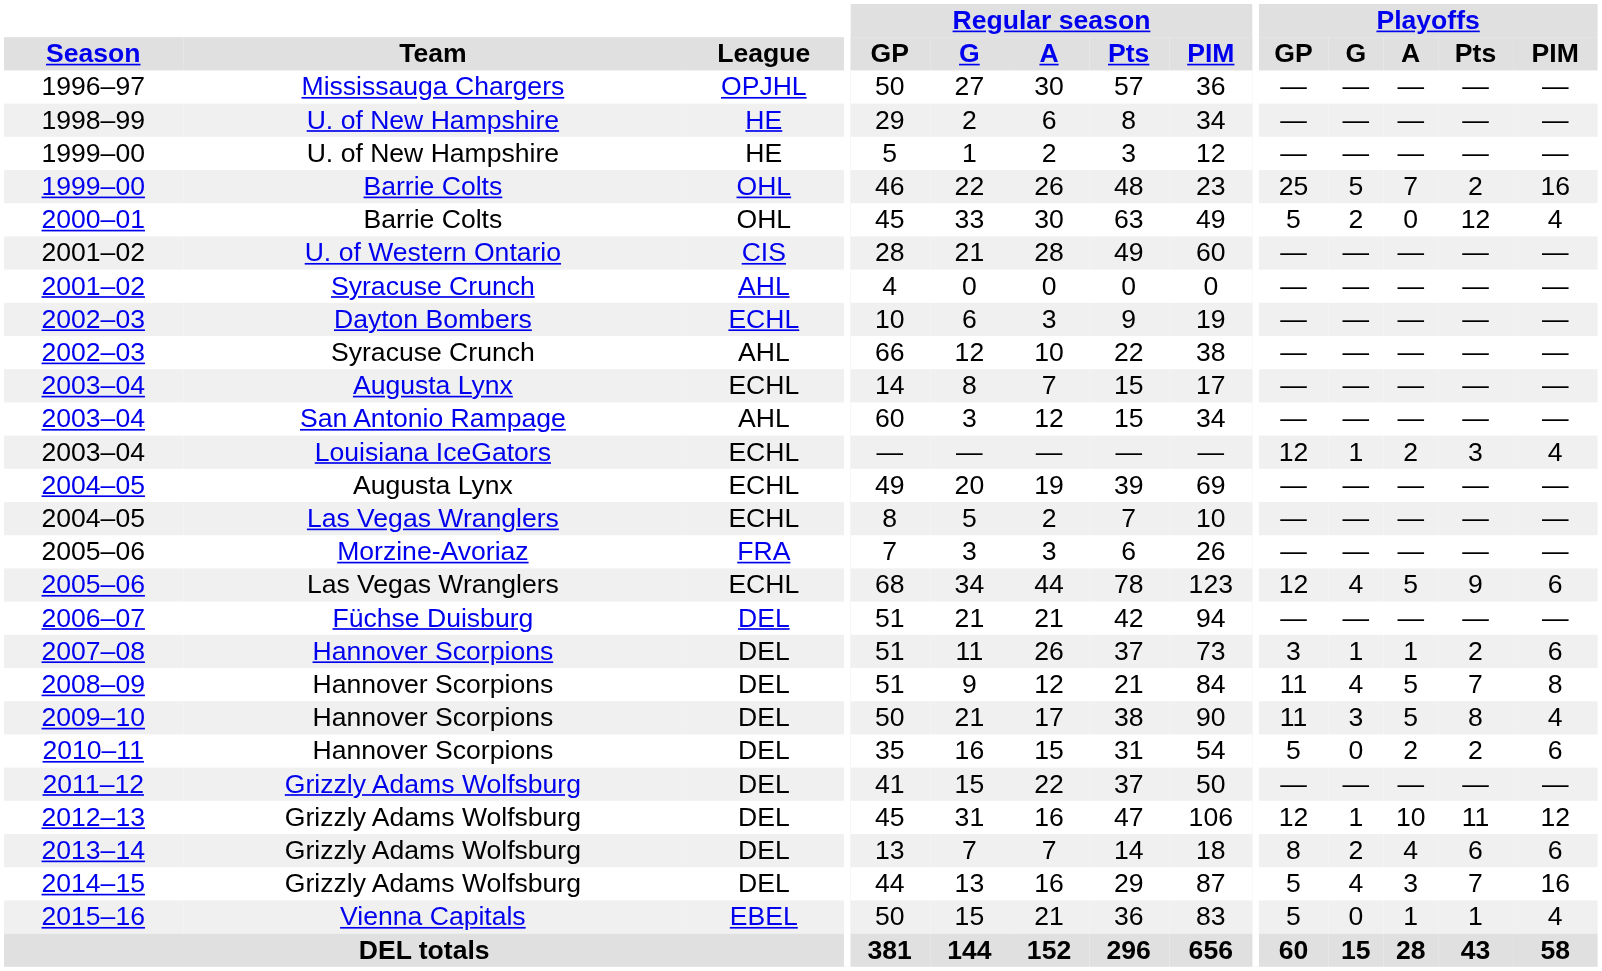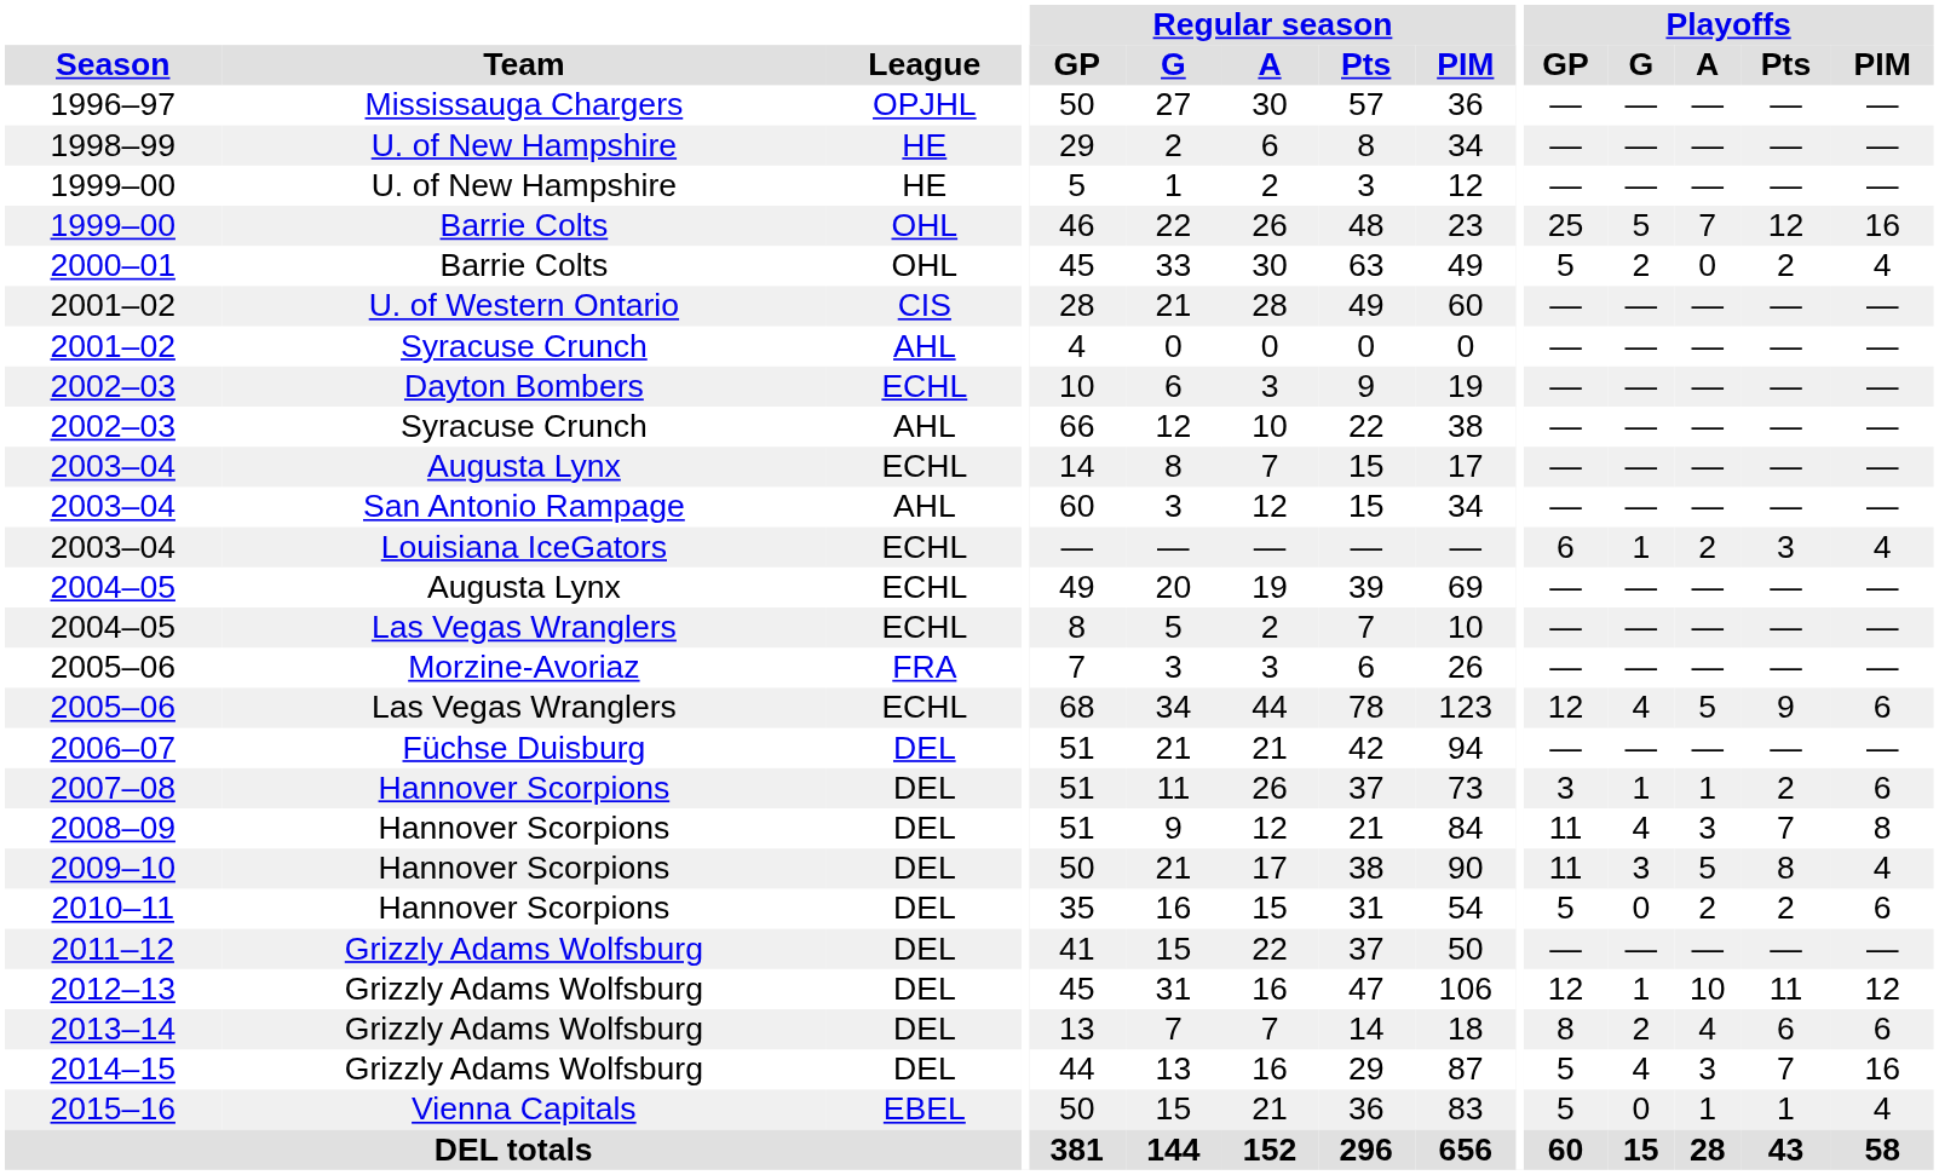 <table border="0" cellpadding="1" cellspacing="0" style="text-align:center; width:60em">
 <tr bgcolor="#e0e0e0">
 <th colspan="3" bgcolor="#ffffff"></th>
 <th rowspan="99" bgcolor="#ffffff"></th>
 <th colspan="5"><a href='#'>Regular season</a></th>
 <th rowspan="99" bgcolor="#ffffff"></th>
 <th colspan="5"><a href='#'>Playoffs</a></th>
 </tr>
 <tr bgcolor="#e0e0e0">
 <th><a href='#'>Season</a></th>
 <th>Team</th>
 <th>League</th>
 <th>GP</th>
 <th><a href='#'>G</a></th>
 <th><a href='#'>A</a></th>
 <th><a href='#'>Pts</a></th>
 <th><a href='#'>PIM</a></th>
 <th>GP</th>
 <th>G</th>
 <th>A</th>
 <th>Pts</th>
 <th>PIM</th>
 </tr>
 <tr ALIGN="center">
 <td>1996–97</td>
 <td><a href='#'>Mississauga Chargers</a></td>
 <td><a href='#'>OPJHL</a></td>
 <td>50</td>
 <td>27</td>
 <td>30</td>
 <td>57</td>
 <td>36</td>
 <td>—</td>
 <td>—</td>
 <td>—</td>
 <td>—</td>
 <td>—</td>
 </tr>
 <tr ALIGN="center" bgcolor="#f0f0f0">
 <td>1998–99</td>
 <td><a href='#'>U. of New Hampshire</a></td>
 <td><a href='#'>HE</a></td>
 <td>29</td>
 <td>2</td>
 <td>6</td>
 <td>8</td>
 <td>34</td>
 <td>—</td>
 <td>—</td>
 <td>—</td>
 <td>—</td>
 <td>—</td>
 </tr>
 <tr ALIGN="center">
 <td>1999–00</td>
 <td>U. of New Hampshire</td>
 <td>HE</td>
 <td>5</td>
 <td>1</td>
 <td>2</td>
 <td>3</td>
 <td>12</td>
 <td>—</td>
 <td>—</td>
 <td>—</td>
 <td>—</td>
 <td>—</td>
 </tr>
 <tr ALIGN="center" bgcolor="#f0f0f0">
 <td><a href='#'>1999–00</a></td>
 <td><a href='#'>Barrie Colts</a></td>
 <td><a href='#'>OHL</a></td>
 <td>46</td>
 <td>22</td>
 <td>26</td>
 <td>48</td>
 <td>23</td>
 <td>25</td>
 <td>5</td>
 <td>7</td>
-<td>2</td>
+<td>12</td>
 <td>16</td>
 </tr>
 <tr ALIGN="center">
 <td><a href='#'>2000–01</a></td>
 <td>Barrie Colts</td>
 <td>OHL</td>
 <td>45</td>
 <td>33</td>
 <td>30</td>
 <td>63</td>
 <td>49</td>
 <td>5</td>
 <td>2</td>
 <td>0</td>
-<td>12</td>
+<td>2</td>
 <td>4</td>
 </tr>
 <tr ALIGN="center" bgcolor="#f0f0f0">
 <td>2001–02</td>
 <td><a href='#'>U. of Western Ontario</a></td>
 <td><a href='#'>CIS</a></td>
 <td>28</td>
 <td>21</td>
 <td>28</td>
 <td>49</td>
 <td>60</td>
 <td>—</td>
 <td>—</td>
 <td>—</td>
 <td>—</td>
 <td>—</td>
 </tr>
 <tr ALIGN="center">
 <td><a href='#'>2001–02</a></td>
 <td><a href='#'>Syracuse Crunch</a></td>
 <td><a href='#'>AHL</a></td>
 <td>4</td>
 <td>0</td>
 <td>0</td>
 <td>0</td>
 <td>0</td>
 <td>—</td>
 <td>—</td>
 <td>—</td>
 <td>—</td>
 <td>—</td>
 </tr>
 <tr ALIGN="center" bgcolor="#f0f0f0">
 <td><a href='#'>2002–03</a></td>
 <td><a href='#'>Dayton Bombers</a></td>
 <td><a href='#'>ECHL</a></td>
 <td>10</td>
 <td>6</td>
 <td>3</td>
 <td>9</td>
 <td>19</td>
 <td>—</td>
 <td>—</td>
 <td>—</td>
 <td>—</td>
 <td>—</td>
 </tr>
 <tr ALIGN="center">
 <td><a href='#'>2002–03</a></td>
 <td>Syracuse Crunch</td>
 <td>AHL</td>
 <td>66</td>
 <td>12</td>
 <td>10</td>
 <td>22</td>
 <td>38</td>
 <td>—</td>
 <td>—</td>
 <td>—</td>
 <td>—</td>
 <td>—</td>
 </tr>
 <tr ALIGN="center" bgcolor="#f0f0f0">
 <td><a href='#'>2003–04</a></td>
 <td><a href='#'>Augusta Lynx</a></td>
 <td>ECHL</td>
 <td>14</td>
 <td>8</td>
 <td>7</td>
 <td>15</td>
 <td>17</td>
 <td>—</td>
 <td>—</td>
 <td>—</td>
 <td>—</td>
 <td>—</td>
 </tr>
 <tr ALIGN="center">
 <td><a href='#'>2003–04</a></td>
 <td><a href='#'>San Antonio Rampage</a></td>
 <td>AHL</td>
 <td>60</td>
 <td>3</td>
 <td>12</td>
 <td>15</td>
 <td>34</td>
 <td>—</td>
 <td>—</td>
 <td>—</td>
 <td>—</td>
 <td>—</td>
 </tr>
 <tr ALIGN="center" bgcolor="#f0f0f0">
 <td>2003–04</td>
 <td><a href='#'>Louisiana IceGators</a></td>
 <td>ECHL</td>
 <td>—</td>
 <td>—</td>
 <td>—</td>
 <td>—</td>
 <td>—</td>
-<td>12</td>
+<td>6</td>
 <td>1</td>
 <td>2</td>
 <td>3</td>
 <td>4</td>
 </tr>
 <tr ALIGN="center">
 <td><a href='#'>2004–05</a></td>
 <td>Augusta Lynx</td>
 <td>ECHL</td>
 <td>49</td>
 <td>20</td>
 <td>19</td>
 <td>39</td>
 <td>69</td>
 <td>—</td>
 <td>—</td>
 <td>—</td>
 <td>—</td>
 <td>—</td>
 </tr>
 <tr ALIGN="center" bgcolor="#f0f0f0">
 <td>2004–05</td>
 <td><a href='#'>Las Vegas Wranglers</a></td>
 <td>ECHL</td>
 <td>8</td>
 <td>5</td>
 <td>2</td>
 <td>7</td>
 <td>10</td>
 <td>—</td>
 <td>—</td>
 <td>—</td>
 <td>—</td>
 <td>—</td>
 </tr>
 <tr ALIGN="center">
 <td>2005–06</td>
 <td><a href='#'>Morzine-Avoriaz</a></td>
 <td><a href='#'>FRA</a></td>
 <td>7</td>
 <td>3</td>
 <td>3</td>
 <td>6</td>
 <td>26</td>
 <td>—</td>
 <td>—</td>
 <td>—</td>
 <td>—</td>
 <td>—</td>
 </tr>
 <tr ALIGN="center" bgcolor="#f0f0f0">
 <td><a href='#'>2005–06</a></td>
 <td>Las Vegas Wranglers</td>
 <td>ECHL</td>
 <td>68</td>
 <td>34</td>
 <td>44</td>
 <td>78</td>
 <td>123</td>
 <td>12</td>
 <td>4</td>
 <td>5</td>
 <td>9</td>
 <td>6</td>
 </tr>
 <tr ALIGN="center">
 <td><a href='#'>2006–07</a></td>
 <td><a href='#'>Füchse Duisburg</a></td>
 <td><a href='#'>DEL</a></td>
 <td>51</td>
 <td>21</td>
 <td>21</td>
 <td>42</td>
 <td>94</td>
 <td>—</td>
 <td>—</td>
 <td>—</td>
 <td>—</td>
 <td>—</td>
 </tr>
 <tr ALIGN="center" bgcolor="#f0f0f0">
 <td><a href='#'>2007–08</a></td>
 <td><a href='#'>Hannover Scorpions</a></td>
 <td>DEL</td>
 <td>51</td>
 <td>11</td>
 <td>26</td>
 <td>37</td>
 <td>73</td>
 <td>3</td>
 <td>1</td>
 <td>1</td>
 <td>2</td>
 <td>6</td>
 </tr>
 <tr ALIGN="center">
 <td><a href='#'>2008–09</a></td>
 <td>Hannover Scorpions</td>
 <td>DEL</td>
 <td>51</td>
 <td>9</td>
 <td>12</td>
 <td>21</td>
 <td>84</td>
 <td>11</td>
 <td>4</td>
-<td>5</td>
+<td>3</td>
 <td>7</td>
 <td>8</td>
 </tr>
 <tr ALIGN="center" bgcolor="#f0f0f0">
 <td><a href='#'>2009–10</a></td>
 <td>Hannover Scorpions</td>
 <td>DEL</td>
 <td>50</td>
 <td>21</td>
 <td>17</td>
 <td>38</td>
 <td>90</td>
 <td>11</td>
 <td>3</td>
 <td>5</td>
 <td>8</td>
 <td>4</td>
 </tr>
 <tr ALIGN="center">
 <td><a href='#'>2010–11</a></td>
 <td>Hannover Scorpions</td>
 <td>DEL</td>
 <td>35</td>
 <td>16</td>
 <td>15</td>
 <td>31</td>
 <td>54</td>
 <td>5</td>
 <td>0</td>
 <td>2</td>
 <td>2</td>
 <td>6</td>
 </tr>
 <tr ALIGN="center" bgcolor="#f0f0f0">
 <td><a href='#'>2011–12</a></td>
 <td><a href='#'>Grizzly Adams Wolfsburg</a></td>
 <td>DEL</td>
 <td>41</td>
 <td>15</td>
 <td>22</td>
 <td>37</td>
 <td>50</td>
 <td>—</td>
 <td>—</td>
 <td>—</td>
 <td>—</td>
 <td>—</td>
 </tr>
 <tr ALIGN="center">
 <td><a href='#'>2012–13</a></td>
 <td>Grizzly Adams Wolfsburg</td>
 <td>DEL</td>
 <td>45</td>
 <td>31</td>
 <td>16</td>
 <td>47</td>
 <td>106</td>
 <td>12</td>
 <td>1</td>
 <td>10</td>
 <td>11</td>
 <td>12</td>
 </tr>
 <tr ALIGN="center" bgcolor="#f0f0f0">
 <td><a href='#'>2013–14</a></td>
 <td>Grizzly Adams Wolfsburg</td>
 <td>DEL</td>
 <td>13</td>
 <td>7</td>
 <td>7</td>
 <td>14</td>
 <td>18</td>
 <td>8</td>
 <td>2</td>
 <td>4</td>
 <td>6</td>
 <td>6</td>
 </tr>
 <tr ALIGN="center">
 <td><a href='#'>2014–15</a></td>
 <td>Grizzly Adams Wolfsburg</td>
 <td>DEL</td>
 <td>44</td>
 <td>13</td>
 <td>16</td>
 <td>29</td>
 <td>87</td>
 <td>5</td>
 <td>4</td>
 <td>3</td>
 <td>7</td>
 <td>16</td>
 </tr>
 <tr ALIGN="center" bgcolor="#f0f0f0">
 <td><a href='#'>2015–16</a></td>
 <td><a href='#'>Vienna Capitals</a></td>
 <td><a href='#'>EBEL</a></td>
 <td>50</td>
 <td>15</td>
 <td>21</td>
 <td>36</td>
 <td>83</td>
 <td>5</td>
 <td>0</td>
 <td>1</td>
 <td>1</td>
 <td>4</td>
 </tr>
 <tr bgcolor="#e0e0e0">
 <th colspan="3">DEL totals</th>
 <th>381</th>
 <th>144</th>
 <th>152</th>
 <th>296</th>
 <th>656</th>
 <th>60</th>
 <th>15</th>
 <th>28</th>
 <th>43</th>
 <th>58</th>
 </tr>
 </table>
